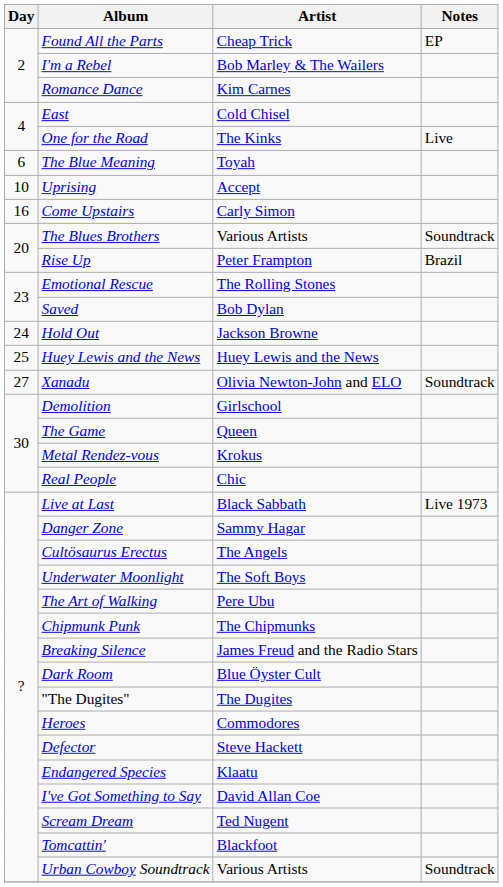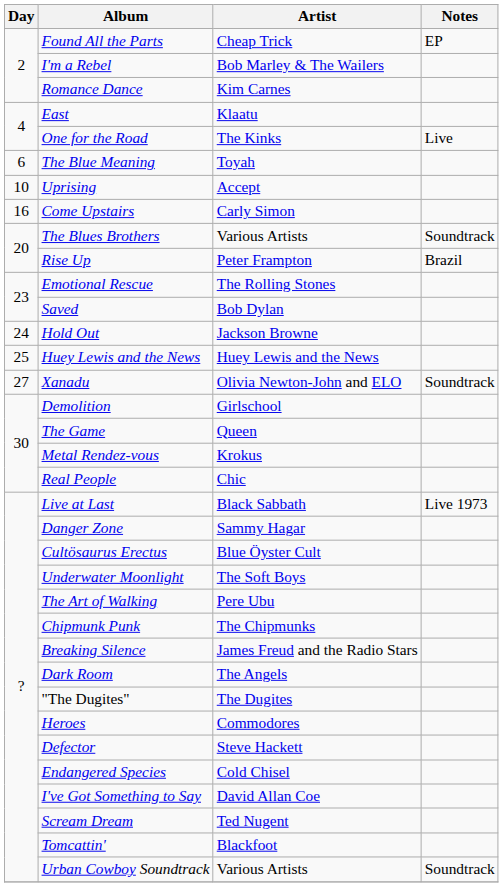 <table class="wikitable">
 <tr>
 <th>Day</th>
 <th>Album</th>
 <th>Artist</th>
 <th>Notes</th>
 </tr>
 <tr>
 <td rowspan="3" align="center">2</td>
 <td><em><a href='#'>Found All the Parts</a></em></td>
 <td><a href='#'>Cheap Trick</a></td>
 <td>EP</td>
 </tr>
 <tr>
 <td><em><a href='#'>I'm a Rebel</a></em></td>
 <td><a href='#'>Bob Marley & The Wailers</a></td>
 <td></td>
 </tr>
 <tr>
 <td><em><a href='#'>Romance Dance</a></em></td>
 <td><a href='#'>Kim Carnes</a></td>
 <td></td>
 </tr>
 <tr>
 <td rowspan="2" align="center">4</td>
 <td><em><a href='#'>East</a></em></td>
-<td><a href='#'>Cold Chisel</a></td>
+<td><a href='#'>Klaatu</a></td>
 <td></td>
 </tr>
 <tr>
 <td><em><a href='#'>One for the Road</a></em></td>
 <td><a href='#'>The Kinks</a></td>
 <td>Live</td>
 </tr>
 <tr>
 <td rowspan="1" align="center">6</td>
 <td><em><a href='#'>The Blue Meaning</a></em></td>
 <td><a href='#'>Toyah</a></td>
 <td></td>
 </tr>
 <tr>
 <td rowspan="1" align="center">10</td>
 <td><em><a href='#'>Uprising</a></em></td>
 <td><a href='#'>Accept</a></td>
 <td></td>
 </tr>
 <tr>
 <td rowspan="1" align="center">16</td>
 <td><em><a href='#'>Come Upstairs</a></em></td>
 <td><a href='#'>Carly Simon</a></td>
 <td></td>
 </tr>
 <tr>
 <td rowspan="2" align="center">20</td>
 <td><em><a href='#'>The Blues Brothers</a></em></td>
 <td>Various Artists</td>
 <td>Soundtrack</td>
 </tr>
 <tr>
 <td><em><a href='#'>Rise Up</a></em></td>
 <td><a href='#'>Peter Frampton</a></td>
 <td>Brazil</td>
 </tr>
 <tr>
 <td rowspan="2" align="center">23</td>
 <td><em><a href='#'>Emotional Rescue</a></em></td>
 <td><a href='#'>The Rolling Stones</a></td>
 <td></td>
 </tr>
 <tr>
 <td><em><a href='#'>Saved</a></em></td>
 <td><a href='#'>Bob Dylan</a></td>
 <td></td>
 </tr>
 <tr>
 <td rowspan="1" align="center">24</td>
 <td><em><a href='#'>Hold Out</a></em></td>
 <td><a href='#'>Jackson Browne</a></td>
 <td></td>
 </tr>
 <tr>
 <td rowspan="1" align="center">25</td>
 <td><em><a href='#'>Huey Lewis and the News</a></em></td>
 <td><a href='#'>Huey Lewis and the News</a></td>
 <td></td>
 </tr>
 <tr>
 <td rowspan="1" align="center">27</td>
 <td><em><a href='#'>Xanadu</a></em></td>
 <td><a href='#'>Olivia Newton-John</a> and <a href='#'>ELO</a></td>
 <td>Soundtrack</td>
 </tr>
 <tr>
 <td rowspan="4" align="center">30</td>
 <td><em><a href='#'>Demolition</a></em></td>
 <td><a href='#'>Girlschool</a></td>
 <td></td>
 </tr>
 <tr>
 <td><em><a href='#'>The Game</a></em></td>
 <td><a href='#'>Queen</a></td>
 <td></td>
 </tr>
 <tr>
 <td><em><a href='#'>Metal Rendez-vous</a></em></td>
 <td><a href='#'>Krokus</a></td>
 <td></td>
 </tr>
 <tr>
 <td><em><a href='#'>Real People</a></em></td>
 <td><a href='#'>Chic</a></td>
 <td></td>
 </tr>
 <tr>
 <td rowspan="16" align="center">?</td>
 <td><em><a href='#'>Live at Last</a></em></td>
 <td><a href='#'>Black Sabbath</a></td>
 <td>Live 1973</td>
 </tr>
 <tr>
 <td><em><a href='#'>Danger Zone</a></em></td>
 <td><a href='#'>Sammy Hagar</a></td>
 <td></td>
 </tr>
 <tr>
 <td><em><a href='#'>Cultösaurus Erectus</a></em></td>
-<td><a href='#'>The Angels</a></td>
+<td><a href='#'>Blue Öyster Cult</a></td>
 <td></td>
 </tr>
 <tr>
 <td><em><a href='#'>Underwater Moonlight</a></em></td>
 <td><a href='#'>The Soft Boys</a></td>
 <td></td>
 </tr>
 <tr>
 <td><em><a href='#'>The Art of Walking</a></em></td>
 <td><a href='#'>Pere Ubu</a></td>
 <td></td>
 </tr>
 <tr>
 <td><em><a href='#'>Chipmunk Punk</a></em></td>
 <td><a href='#'>The Chipmunks</a></td>
 <td></td>
 </tr>
 <tr>
 <td><em><a href='#'>Breaking Silence</a></em></td>
 <td><a href='#'>James Freud</a> and the Radio Stars</td>
 <td></td>
 </tr>
 <tr>
 <td><em><a href='#'>Dark Room</a></em></td>
-<td><a href='#'>Blue Öyster Cult</a></td>
+<td><a href='#'>The Angels</a></td>
 <td></td>
 </tr>
 <tr>
 <td>"The Dugites"</td>
 <td><a href='#'>The Dugites</a></td>
 <td></td>
 </tr>
 <tr>
 <td><em><a href='#'>Heroes</a></em></td>
 <td><a href='#'>Commodores</a></td>
 <td></td>
 </tr>
 <tr>
 <td><em><a href='#'>Defector</a></em></td>
 <td><a href='#'>Steve Hackett</a></td>
 <td></td>
 </tr>
 <tr>
 <td><em><a href='#'>Endangered Species</a></em></td>
-<td><a href='#'>Klaatu</a></td>
+<td><a href='#'>Cold Chisel</a></td>
 <td></td>
 </tr>
 <tr>
 <td><em><a href='#'>I've Got Something to Say</a></em></td>
 <td><a href='#'>David Allan Coe</a></td>
 <td></td>
 </tr>
 <tr>
 <td><em><a href='#'>Scream Dream</a></em></td>
 <td><a href='#'>Ted Nugent</a></td>
 <td></td>
 </tr>
 <tr>
 <td><em><a href='#'>Tomcattin'</a></em></td>
 <td><a href='#'>Blackfoot</a></td>
 <td></td>
 </tr>
 <tr>
 <td><em><a href='#'>Urban Cowboy</a> Soundtrack</em></td>
 <td>Various Artists</td>
 <td>Soundtrack</td>
 </tr>
 <tr>
 </tr>
 </table>
